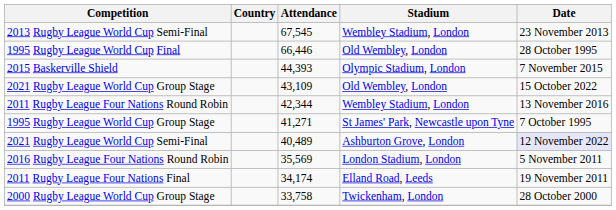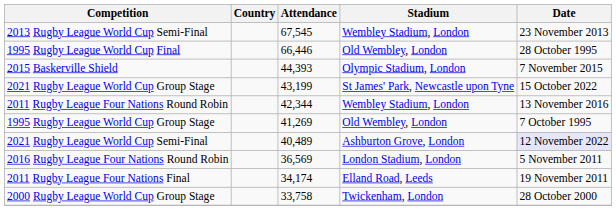 <table class="wikitable">
 <tr>
 <th>Competition</th>
 <th>Country</th>
 <th>Attendance</th>
 <th>Stadium</th>
 <th>Date</th>
 </tr>
 <tr>
 <td><a href='#'>2013</a> <a href='#'>Rugby League World Cup</a> Semi-Final</td>
 <td></td>
 <td>67,545</td>
 <td><a href='#'>Wembley Stadium</a>, <a href='#'>London</a></td>
 <td>23 November 2013</td>
 </tr>
 <tr>
 <td><a href='#'>1995</a> <a href='#'>Rugby League World Cup</a> <a href='#'>Final</a></td>
 <td></td>
 <td>66,446</td>
 <td><a href='#'>Old Wembley</a>, <a href='#'>London</a></td>
 <td>28 October 1995</td>
 </tr>
 <tr>
 <td><a href='#'>2015</a> <a href='#'>Baskerville Shield</a></td>
 <td></td>
 <td>44,393</td>
 <td><a href='#'>Olympic Stadium</a>, <a href='#'>London</a></td>
 <td>7 November 2015</td>
 </tr>
 <tr>
 <td><a href='#'>2021</a> <a href='#'>Rugby League World Cup</a> Group Stage</td>
 <td></td>
-<td>43,109</td>
-<td><a href='#'>Old Wembley</a>, <a href='#'>London</a></td>
+<td>43,199</td>
+<td><a href='#'>St James' Park</a>, <a href='#'>Newcastle upon Tyne</a></td>
 <td>15 October 2022</td>
 </tr>
 <tr>
 <td><a href='#'>2011</a> <a href='#'>Rugby League Four Nations</a> Round Robin</td>
 <td></td>
 <td>42,344</td>
 <td><a href='#'>Wembley Stadium</a>, <a href='#'>London</a></td>
 <td>13 November 2016</td>
 </tr>
 <tr>
 <td><a href='#'>1995</a> <a href='#'>Rugby League World Cup</a> Group Stage</td>
 <td></td>
-<td>41,271</td>
-<td><a href='#'>St James' Park</a>, <a href='#'>Newcastle upon Tyne</a></td>
+<td>41,269</td>
+<td><a href='#'>Old Wembley</a>, <a href='#'>London</a></td>
 <td>7 October 1995</td>
 </tr>
 <tr>
 <td><a href='#'>2021</a> <a href='#'>Rugby League World Cup</a> Semi-Final</td>
 <td></td>
 <td>40,489</td>
 <td><a href='#'>Ashburton Grove</a>, <a href='#'>London</a></td>
 <td style="background: lavender;">12 November 2022</td>
 </tr>
 <tr>
 <td><a href='#'>2016</a> <a href='#'>Rugby League Four Nations</a> Round Robin</td>
 <td></td>
-<td>35,569</td>
+<td>36,569</td>
 <td><a href='#'>London Stadium</a>, <a href='#'>London</a></td>
 <td>5 November 2011</td>
 </tr>
 <tr>
 <td><a href='#'>2011</a> <a href='#'>Rugby League Four Nations</a> Final</td>
 <td></td>
 <td>34,174</td>
 <td><a href='#'>Elland Road</a>, <a href='#'>Leeds</a></td>
 <td>19 November 2011</td>
 </tr>
 <tr>
 <td><a href='#'>2000</a> <a href='#'>Rugby League World Cup</a> Group Stage</td>
 <td></td>
 <td>33,758</td>
 <td><a href='#'>Twickenham</a>, <a href='#'>London</a></td>
 <td>28 October 2000</td>
 </tr>
 <tr>
 </tr>
 </table>
